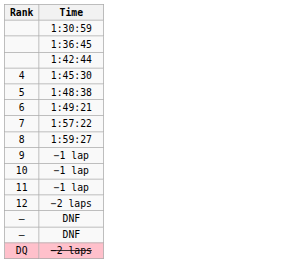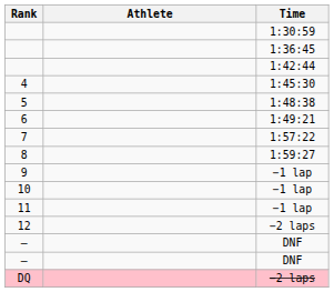 <table class=wikitable style="text-align:center">
 <tr>
 <th width=40>Rank</th>
+<th width=250>Athlete</th>
 <th width=80>Time</th>
 </tr>
 <tr>
 <td></td>
+<td align=left></td>
 <td>1:30:59</td>
 </tr>
 <tr>
 <td></td>
+<td align=left></td>
 <td>1:36:45</td>
 </tr>
 <tr>
 <td></td>
+<td align=left></td>
 <td>1:42:44</td>
 </tr>
 <tr>
 <td>4</td>
+<td align=left></td>
 <td>1:45:30</td>
 </tr>
 <tr>
 <td>5</td>
+<td align=left></td>
 <td>1:48:38</td>
 </tr>
 <tr>
 <td>6</td>
+<td align=left></td>
 <td>1:49:21</td>
 </tr>
 <tr>
 <td>7</td>
+<td align=left></td>
 <td>1:57:22</td>
 </tr>
 <tr>
 <td>8</td>
+<td align=left></td>
 <td>1:59:27</td>
 </tr>
 <tr>
 <td>9</td>
+<td align=left></td>
 <td>−1 lap</td>
 </tr>
 <tr>
 <td>10</td>
+<td align=left></td>
 <td>−1 lap</td>
 </tr>
 <tr>
 <td>11</td>
+<td align=left></td>
 <td>−1 lap</td>
 </tr>
 <tr>
 <td>12</td>
+<td align=left></td>
 <td>−2 laps</td>
 </tr>
 <tr>
 <td>—</td>
+<td align=left></td>
 <td>DNF</td>
 </tr>
 <tr>
 <td>—</td>
+<td align=left></td>
 <td>DNF</td>
 </tr>
 <tr bgcolor=pink>
 <td>DQ</td>
+<td align=left></td>
 <td><s>−2 laps</s></td>
 </tr>
 </table>
